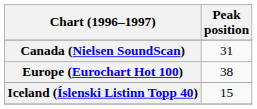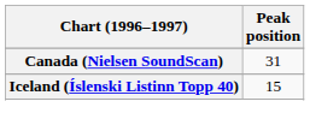 <table class="wikitable sortable plainrowheaders" style="text-align:center">
 <tr>
 <th>Chart (1996–1997)</th>
 <th>Peak<br>position</th>
 </tr>
 <tr>
 </tr>
 <tr>
 <th scope="row">Canada (<a href='#'>Nielsen SoundScan</a>)</th>
 <td>31</td>
-</tr>
-<tr>
-<th scope="row">Europe (<a href='#'>Eurochart Hot 100</a>)</th>
-<td>38</td>
 </tr>
 <tr>
 </tr>
 <tr>
 </tr>
 <tr>
 </tr>
 <tr>
 <th scope="row">Iceland (<a href='#'>Íslenski Listinn Topp 40</a>)</th>
 <td>15</td>
 </tr>
 <tr>
 </tr>
 <tr>
 </tr>
 <tr>
 </tr>
 <tr>
 </tr>
 <tr>
 </tr>
 <tr>
 </tr>
 <tr>
 </tr>
 <tr>
 </tr>
 <tr>
 </tr>
 <tr>
 </tr>
 <tr>
 </tr>
 <tr>
 </tr>
 <tr>
 </tr>
 <tr>
 </tr>
 </table>
